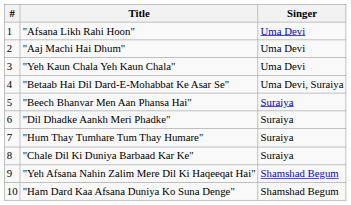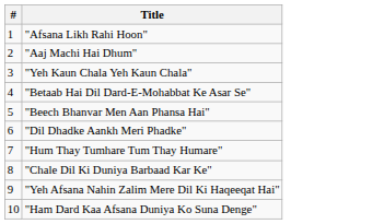 <table class="wikitable" style="font-size:95%;">
 <tr>
 <th>#</th>
 <th>Title</th>
-<th>Singer</th>
 </tr>
 <tr>
 <td>1</td>
 <td>"Afsana Likh Rahi Hoon"</td>
-<td><a href='#'>Uma Devi</a></td>
 </tr>
 <tr>
 <td>2</td>
 <td>"Aaj Machi Hai Dhum"</td>
-<td>Uma Devi</td>
 </tr>
 <tr>
 <td>3</td>
 <td>"Yeh Kaun Chala Yeh Kaun Chala"</td>
-<td>Uma Devi</td>
 </tr>
 <tr>
 <td>4</td>
 <td>"Betaab Hai Dil Dard-E-Mohabbat Ke Asar Se"</td>
-<td>Uma Devi, Suraiya</td>
 </tr>
 <tr>
 <td>5</td>
 <td>"Beech Bhanvar Men Aan Phansa Hai"</td>
-<td><a href='#'>Suraiya</a></td>
 </tr>
 <tr>
 <td>6</td>
 <td>"Dil Dhadke Aankh Meri Phadke"</td>
-<td>Suraiya</td>
 </tr>
 <tr>
 <td>7</td>
 <td>"Hum Thay Tumhare Tum Thay Humare"</td>
-<td>Suraiya</td>
 </tr>
 <tr>
 <td>8</td>
 <td>"Chale Dil Ki Duniya Barbaad Kar Ke"</td>
-<td>Suraiya</td>
 </tr>
 <tr>
 <td>9</td>
 <td>"Yeh Afsana Nahin Zalim Mere Dil Ki Haqeeqat Hai"</td>
-<td><a href='#'>Shamshad Begum</a></td>
 </tr>
 <tr>
 <td>10</td>
 <td>"Ham Dard Kaa Afsana Duniya Ko Suna Denge"</td>
-<td>Shamshad Begum</td>
 </tr>
 </table>
